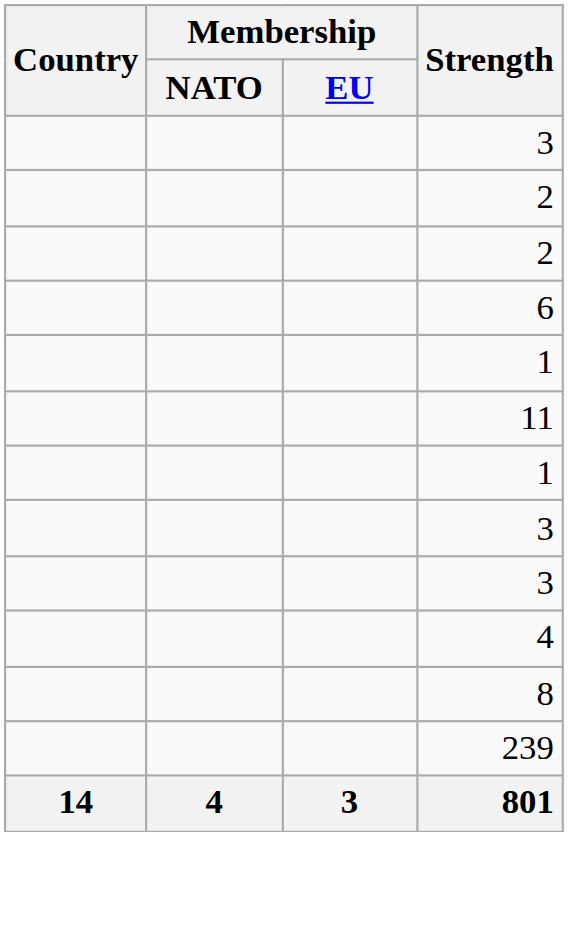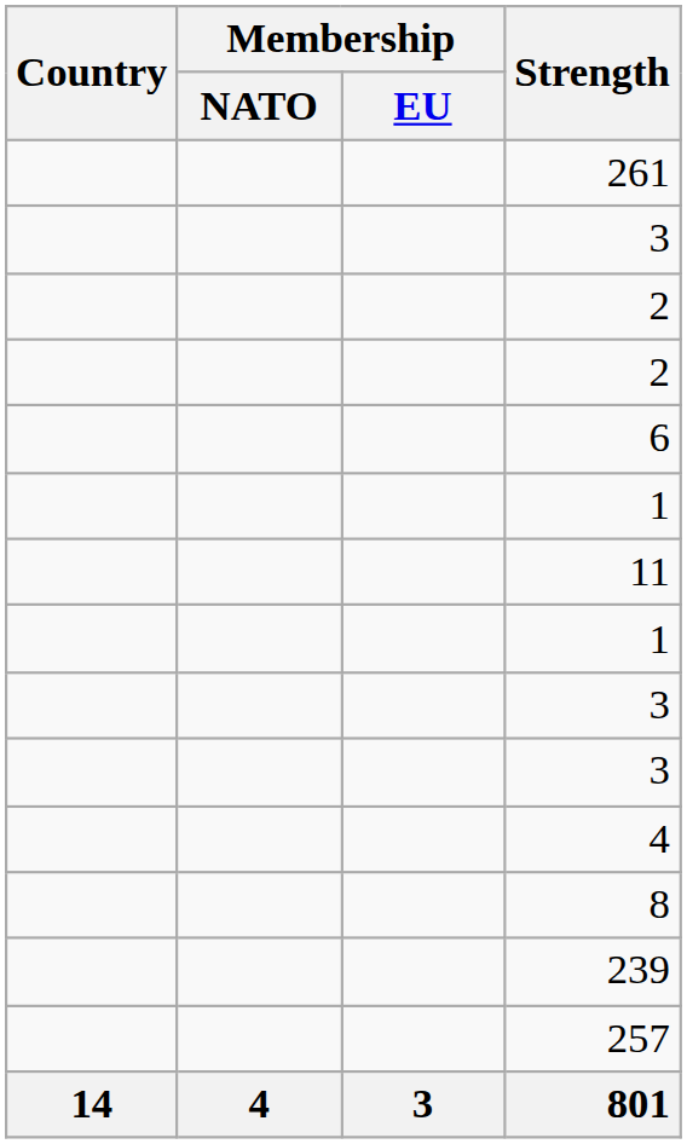 <table class="wikitable sortable">
 <tr>
 <th rowspan="2">Country</th>
 <th colspan="2">Membership</th>
 <th rowspan="2">Strength</th>
 </tr>
 <tr>
 <th style="width:55px;">NATO</th>
 <th style="width:55px;"><a href='#'>EU</a></th>
+</tr>
+<tr>
+<td></td>
+<td></td>
+<td></td>
+<td style="text-align:right">261</td>
 </tr>
 <tr>
 <td></td>
 <td></td>
 <td></td>
 <td style="text-align:right">3</td>
 </tr>
 <tr>
 <td></td>
 <td></td>
 <td></td>
 <td style="text-align:right">2</td>
 </tr>
 <tr>
 <td></td>
 <td></td>
 <td></td>
 <td style="text-align:right">2</td>
 </tr>
 <tr>
 <td></td>
 <td></td>
 <td></td>
 <td style="text-align:right">6</td>
 </tr>
 <tr>
 <td></td>
 <td></td>
 <td></td>
 <td style="text-align:right">1</td>
 </tr>
 <tr>
 <td></td>
 <td></td>
 <td></td>
 <td style="text-align:right">11</td>
 </tr>
 <tr>
 <td></td>
 <td></td>
 <td></td>
 <td style="text-align:right">1</td>
 </tr>
 <tr>
 <td></td>
 <td></td>
 <td></td>
 <td style="text-align:right">3</td>
 </tr>
 <tr>
 <td></td>
 <td></td>
 <td></td>
 <td style="text-align:right">3</td>
 </tr>
 <tr>
 <td></td>
 <td></td>
 <td></td>
 <td style="text-align:right">4</td>
 </tr>
 <tr>
 <td></td>
 <td></td>
 <td></td>
 <td style="text-align:right">8</td>
 </tr>
 <tr>
 <td></td>
 <td></td>
 <td></td>
 <td style="text-align:right">239</td>
 </tr>
 <tr>
+<td></td>
+<td></td>
+<td></td>
+<td style="text-align:right">257</td>
+</tr>
+<tr>
 <th>14</th>
 <th>4</th>
 <th>3</th>
 <th style="text-align:right">801</th>
 </tr>
 </table>
